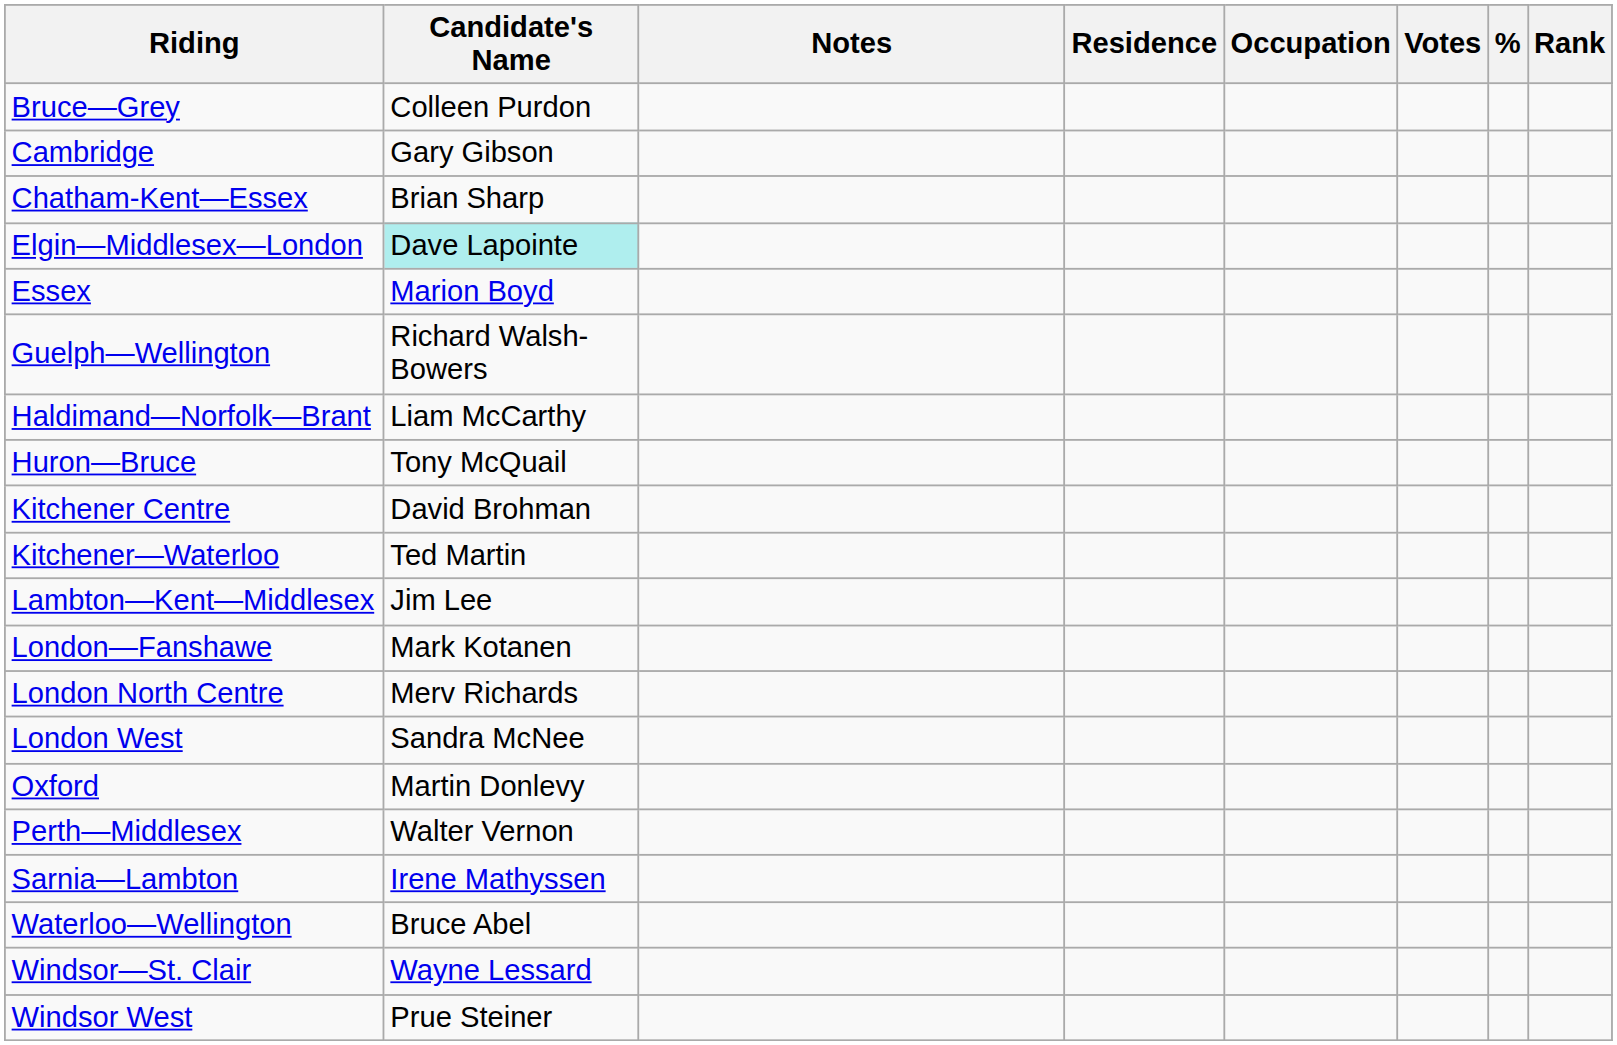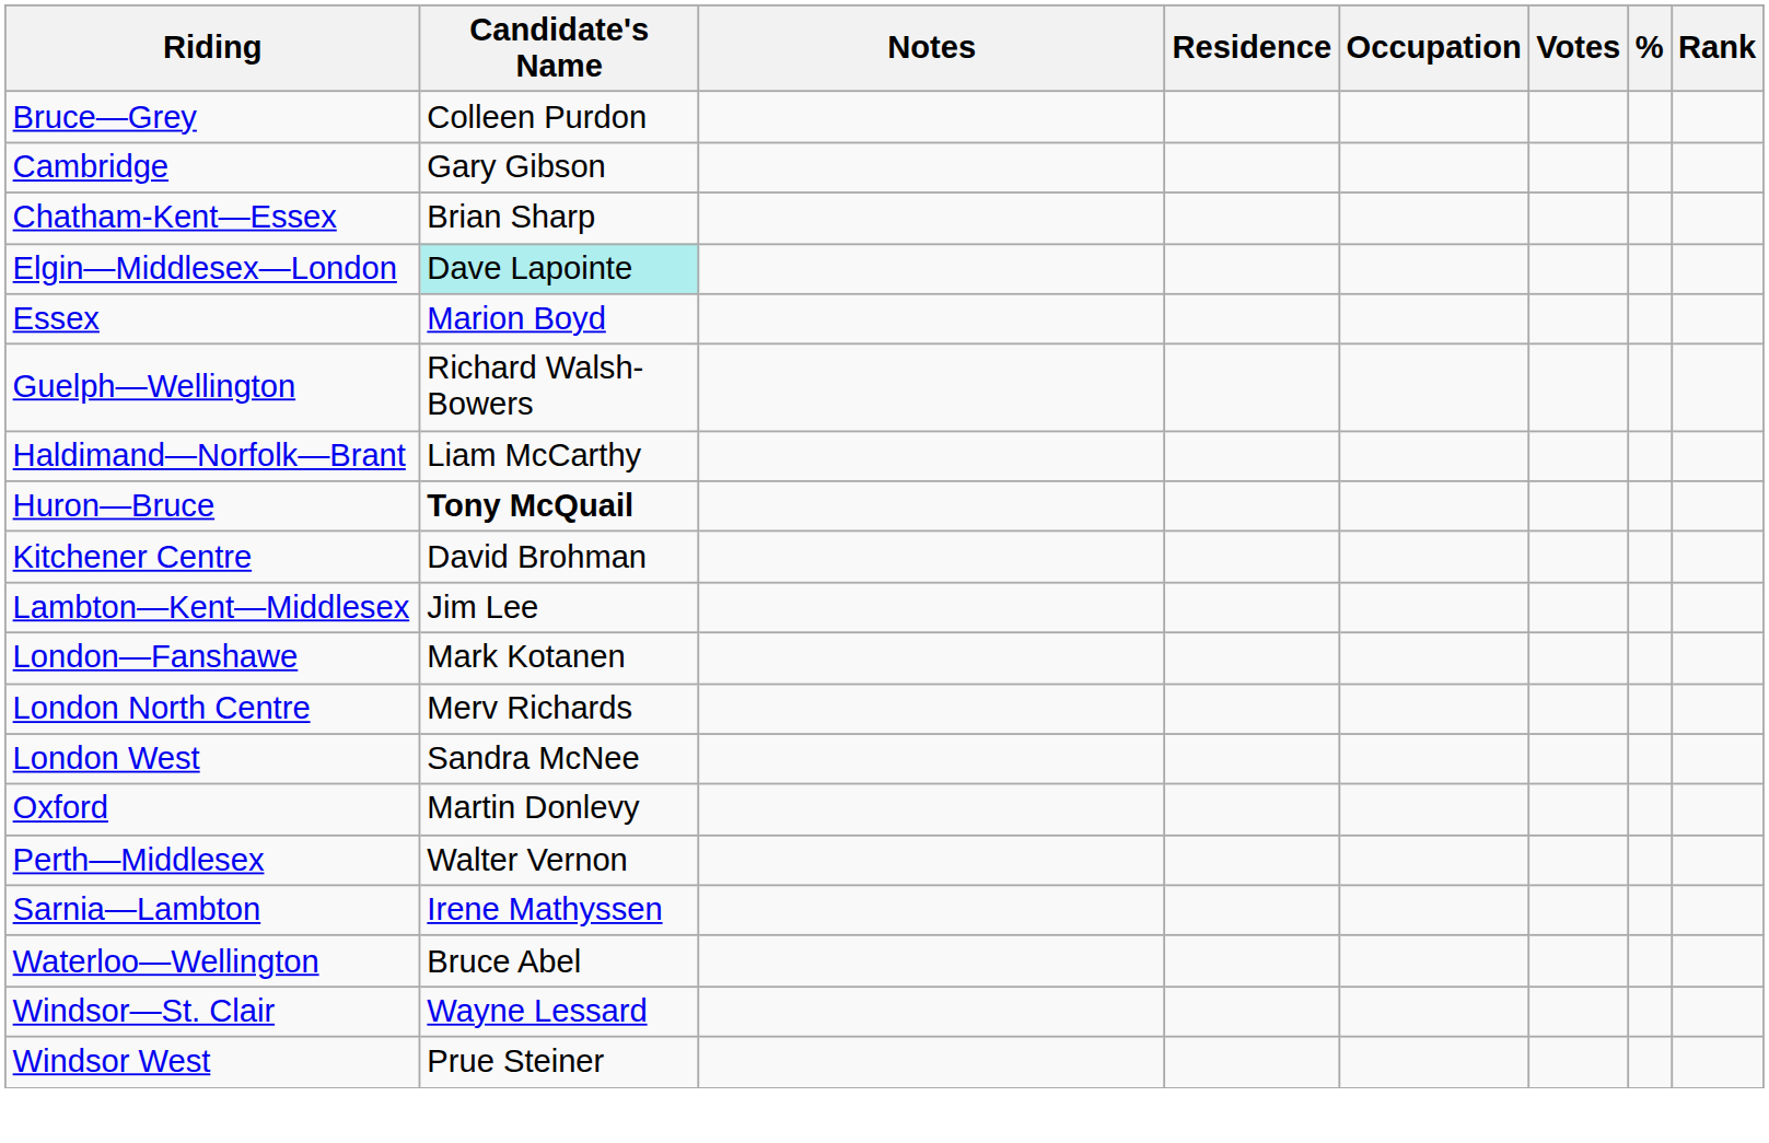 <table class="wikitable sortable" width="100%">
 <tr>
 <th style="width:250px;">Riding<br></th>
 <th style="width:150px;">Candidate's Name</th>
 <th style="width:300px;">Notes</th>
 <th>Residence</th>
 <th>Occupation</th>
 <th>Votes</th>
 <th>%</th>
 <th>Rank</th>
 </tr>
 <tr>
 <td><a href='#'>Bruce—Grey</a></td>
 <td>Colleen Purdon</td>
 <td></td>
 <td></td>
 <td></td>
 <td></td>
 <td></td>
 <td></td>
 </tr>
 <tr>
 <td><a href='#'>Cambridge</a></td>
 <td>Gary Gibson</td>
 <td></td>
 <td></td>
 <td></td>
 <td></td>
 <td></td>
 <td></td>
 </tr>
 <tr>
 <td><a href='#'>Chatham-Kent—Essex</a></td>
 <td>Brian Sharp</td>
 <td></td>
 <td></td>
 <td></td>
 <td></td>
 <td></td>
 <td></td>
 </tr>
 <tr>
 <td><a href='#'>Elgin—Middlesex—London</a></td>
 <td style="background: paleturquoise;">Dave Lapointe</td>
 <td></td>
 <td></td>
 <td></td>
 <td></td>
 <td></td>
 <td></td>
 </tr>
 <tr>
 <td><a href='#'>Essex</a></td>
 <td><a href='#'>Marion Boyd</a></td>
 <td></td>
 <td></td>
 <td></td>
 <td></td>
 <td></td>
 <td></td>
 </tr>
 <tr>
 <td><a href='#'>Guelph—Wellington</a></td>
 <td>Richard Walsh-Bowers</td>
 <td></td>
 <td></td>
 <td></td>
 <td></td>
 <td></td>
 <td></td>
 </tr>
 <tr>
 <td><a href='#'>Haldimand—Norfolk—Brant</a></td>
 <td>Liam McCarthy</td>
 <td></td>
 <td></td>
 <td></td>
 <td></td>
 <td></td>
 <td></td>
 </tr>
 <tr>
 <td><a href='#'>Huron—Bruce</a></td>
-<td>Tony McQuail</td>
+<td><strong>Tony McQuail</strong></td>
 <td></td>
 <td></td>
 <td></td>
 <td></td>
 <td></td>
 <td></td>
 </tr>
 <tr>
 <td><a href='#'>Kitchener Centre</a></td>
 <td>David Brohman</td>
-<td></td>
-<td></td>
-<td></td>
-<td></td>
-<td></td>
-<td></td>
-</tr>
-<tr>
-<td><a href='#'>Kitchener—Waterloo</a></td>
-<td>Ted Martin</td>
 <td></td>
 <td></td>
 <td></td>
 <td></td>
 <td></td>
 <td></td>
 </tr>
 <tr>
 <td><a href='#'>Lambton—Kent—Middlesex</a></td>
 <td>Jim Lee</td>
 <td></td>
 <td></td>
 <td></td>
 <td></td>
 <td></td>
 <td></td>
 </tr>
 <tr>
 <td><a href='#'>London—Fanshawe</a></td>
 <td>Mark Kotanen</td>
 <td></td>
 <td></td>
 <td></td>
 <td></td>
 <td></td>
 <td></td>
 </tr>
 <tr>
 <td><a href='#'>London North Centre</a></td>
 <td>Merv Richards</td>
 <td></td>
 <td></td>
 <td></td>
 <td></td>
 <td></td>
 <td></td>
 </tr>
 <tr>
 <td><a href='#'>London West</a></td>
 <td>Sandra McNee</td>
 <td></td>
 <td></td>
 <td></td>
 <td></td>
 <td></td>
 <td></td>
 </tr>
 <tr>
 <td><a href='#'>Oxford</a></td>
 <td>Martin Donlevy</td>
 <td></td>
 <td></td>
 <td></td>
 <td></td>
 <td></td>
 <td></td>
 </tr>
 <tr>
 <td><a href='#'>Perth—Middlesex</a></td>
 <td>Walter Vernon</td>
 <td></td>
 <td></td>
 <td></td>
 <td></td>
 <td></td>
 <td></td>
 </tr>
 <tr>
 <td><a href='#'>Sarnia—Lambton</a></td>
 <td><a href='#'>Irene Mathyssen</a></td>
 <td></td>
 <td></td>
 <td></td>
 <td></td>
 <td></td>
 <td></td>
 </tr>
 <tr>
 <td><a href='#'>Waterloo—Wellington</a></td>
 <td>Bruce Abel</td>
 <td></td>
 <td></td>
 <td></td>
 <td></td>
 <td></td>
 <td></td>
 </tr>
 <tr>
 <td><a href='#'>Windsor—St. Clair</a></td>
 <td><a href='#'>Wayne Lessard</a></td>
 <td></td>
 <td></td>
 <td></td>
 <td></td>
 <td></td>
 <td></td>
 </tr>
 <tr>
 <td><a href='#'>Windsor West</a></td>
 <td>Prue Steiner</td>
 <td></td>
 <td></td>
 <td></td>
 <td></td>
 <td></td>
 <td></td>
 </tr>
 <tr>
 </tr>
 </table>
